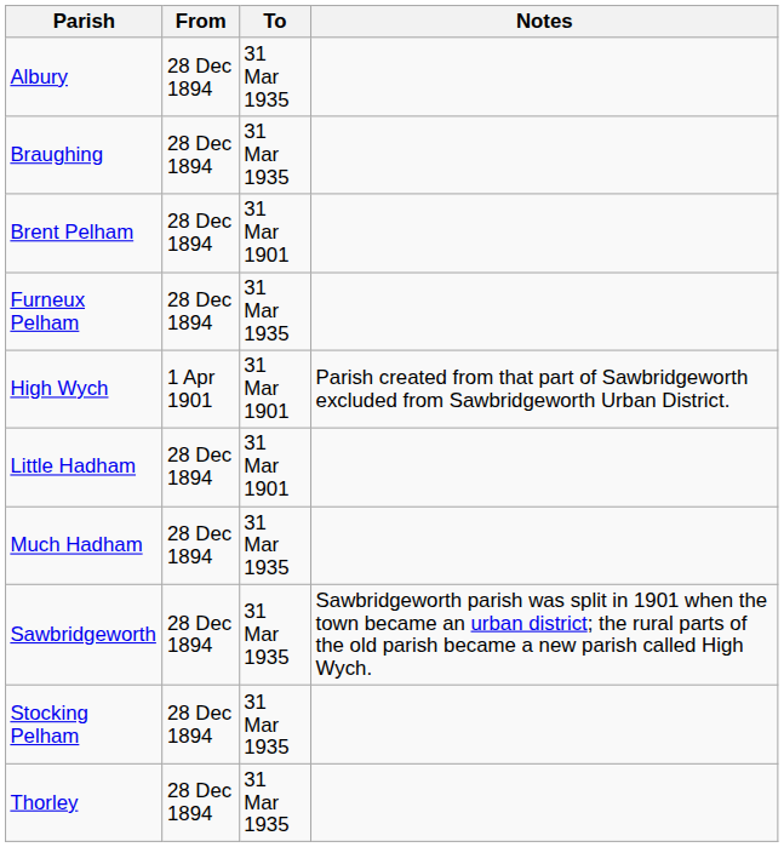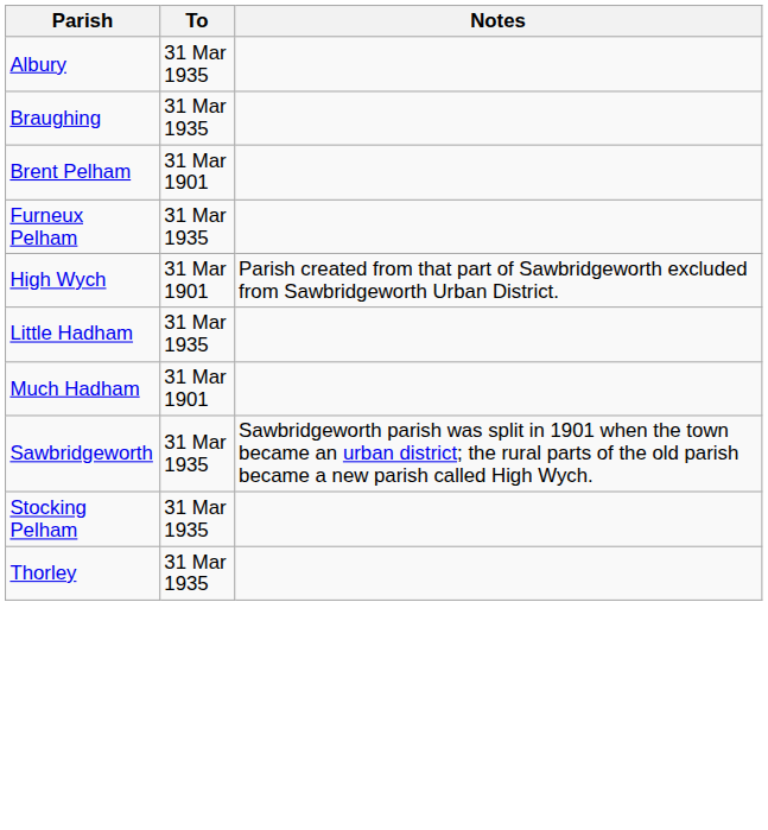 <table class="wikitable sortable">
 <tr>
 <th>Parish</th>
-<th>From</th>
 <th>To</th>
 <th class="unsortable">Notes</th>
 </tr>
 <tr>
 <td><a href='#'>Albury</a></td>
-<td>28 Dec 1894</td>
 <td>31 Mar 1935</td>
 <td></td>
 </tr>
 <tr>
 <td><a href='#'>Braughing</a></td>
-<td>28 Dec 1894</td>
 <td>31 Mar 1935</td>
 <td></td>
 </tr>
 <tr>
 <td><a href='#'>Brent Pelham</a></td>
-<td>28 Dec 1894</td>
 <td>31 Mar 1901</td>
 <td></td>
 </tr>
 <tr>
 <td><a href='#'>Furneux Pelham</a></td>
-<td>28 Dec 1894</td>
 <td>31 Mar 1935</td>
 <td></td>
 </tr>
 <tr>
 <td><a href='#'>High Wych</a></td>
-<td>1 Apr 1901</td>
 <td>31 Mar 1901</td>
 <td>Parish created from that part of Sawbridgeworth excluded from Sawbridgeworth Urban District.</td>
 </tr>
 <tr>
 <td><a href='#'>Little Hadham</a></td>
-<td>28 Dec 1894</td>
+<td>31 Mar 1935</td>
+<td></td>
+</tr>
+<tr>
+<td><a href='#'>Much Hadham</a></td>
 <td>31 Mar 1901</td>
 <td></td>
 </tr>
 <tr>
-<td><a href='#'>Much Hadham</a></td>
-<td>28 Dec 1894</td>
-<td>31 Mar 1935</td>
-<td></td>
-</tr>
-<tr>
 <td><a href='#'>Sawbridgeworth</a></td>
-<td>28 Dec 1894</td>
 <td>31 Mar 1935</td>
 <td>Sawbridgeworth parish was split in 1901 when the town became an <a href='#'>urban district</a>; the rural parts of the old parish became a new parish called High Wych.</td>
 </tr>
 <tr>
 <td><a href='#'>Stocking Pelham</a></td>
-<td>28 Dec 1894</td>
 <td>31 Mar 1935</td>
 <td></td>
 </tr>
 <tr>
 <td><a href='#'>Thorley</a></td>
-<td>28 Dec 1894</td>
 <td>31 Mar 1935</td>
 <td></td>
 </tr>
 </table>
